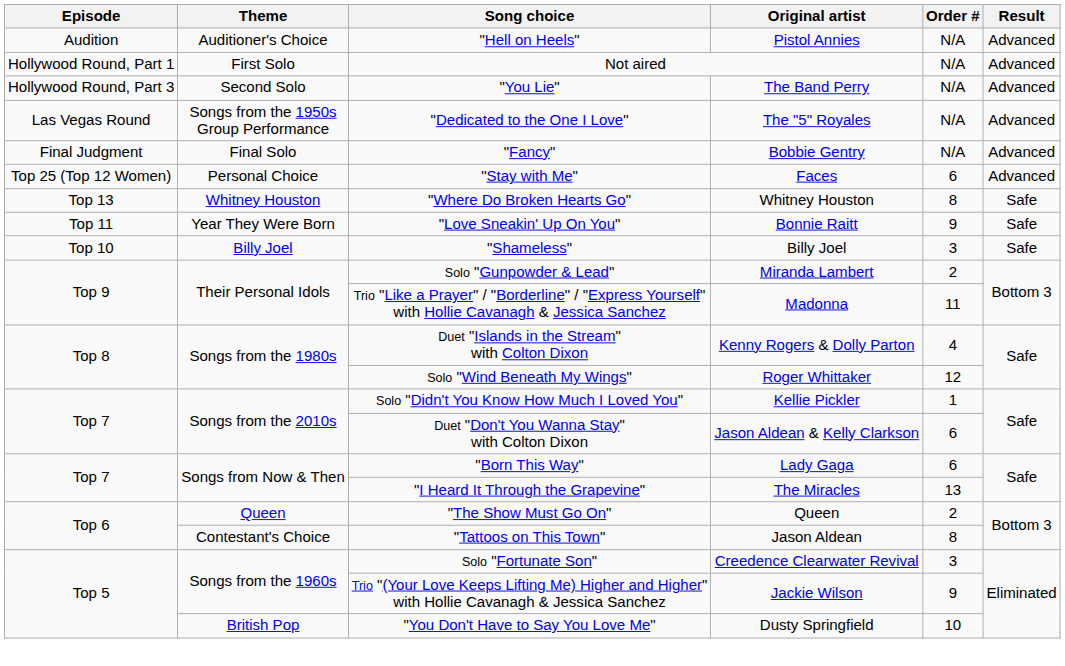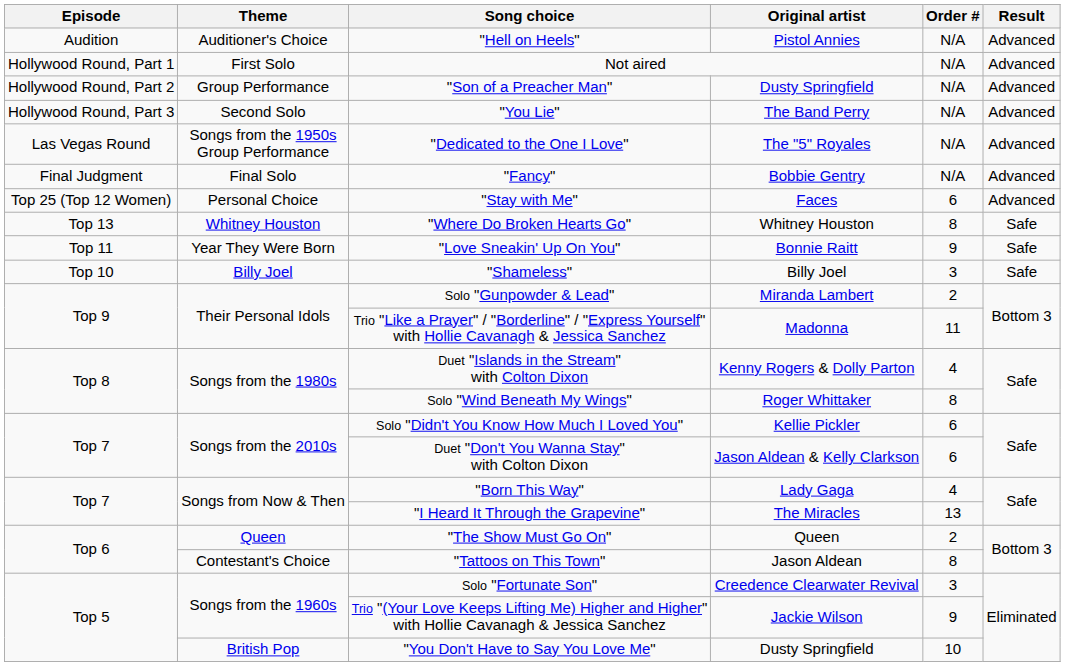 <table class="wikitable" style="text-align: center;">
 <tr>
 <th>Episode</th>
 <th>Theme</th>
 <th>Song choice</th>
 <th>Original artist</th>
 <th>Order #</th>
 <th>Result</th>
 </tr>
 <tr>
 <td>Audition</td>
 <td>Auditioner's Choice</td>
 <td>"<a href='#'>Hell on Heels</a>"</td>
 <td><a href='#'>Pistol Annies</a></td>
 <td>N/A</td>
 <td>Advanced</td>
 </tr>
 <tr>
 <td>Hollywood Round, Part 1</td>
 <td>First Solo</td>
 <td colspan=2>Not aired</td>
+<td>N/A</td>
+<td>Advanced</td>
+</tr>
+<tr>
+<td>Hollywood Round, Part 2</td>
+<td>Group Performance</td>
+<td>"<a href='#'>Son of a Preacher Man</a>"</td>
+<td><a href='#'>Dusty Springfield</a></td>
 <td>N/A</td>
 <td>Advanced</td>
 </tr>
 <tr>
 <td>Hollywood Round, Part 3</td>
 <td>Second Solo</td>
 <td>"<a href='#'>You Lie</a>"</td>
 <td><a href='#'>The Band Perry</a></td>
 <td>N/A</td>
 <td>Advanced</td>
 </tr>
 <tr>
 <td>Las Vegas Round</td>
 <td>Songs from the <a href='#'>1950s</a><br>Group Performance</td>
 <td>"<a href='#'>Dedicated to the One I Love</a>"</td>
 <td><a href='#'>The "5" Royales</a></td>
 <td>N/A</td>
 <td>Advanced</td>
 </tr>
 <tr>
 <td>Final Judgment</td>
 <td>Final Solo</td>
 <td>"<a href='#'>Fancy</a>"</td>
 <td><a href='#'>Bobbie Gentry</a></td>
 <td>N/A</td>
 <td>Advanced</td>
 </tr>
 <tr>
 <td>Top 25 (Top 12 Women)</td>
 <td>Personal Choice</td>
 <td>"<a href='#'>Stay with Me</a>"</td>
 <td><a href='#'>Faces</a></td>
 <td>6</td>
 <td>Advanced</td>
 </tr>
 <tr>
 <td>Top 13</td>
 <td><a href='#'>Whitney Houston</a></td>
 <td>"<a href='#'>Where Do Broken Hearts Go</a>"</td>
 <td>Whitney Houston</td>
 <td>8</td>
 <td>Safe</td>
 </tr>
 <tr>
 <td>Top 11</td>
 <td>Year They Were Born</td>
 <td>"<a href='#'>Love Sneakin' Up On You</a>"</td>
 <td><a href='#'>Bonnie Raitt</a></td>
 <td>9</td>
 <td>Safe</td>
 </tr>
 <tr>
 <td>Top 10</td>
 <td><a href='#'>Billy Joel</a></td>
 <td>"<a href='#'>Shameless</a>"</td>
 <td>Billy Joel</td>
 <td>3</td>
 <td>Safe</td>
 </tr>
 <tr>
 <td rowspan=2>Top 9</td>
 <td rowspan=2>Their Personal Idols</td>
 <td><small>Solo</small> "<a href='#'>Gunpowder & Lead</a>"</td>
 <td><a href='#'>Miranda Lambert</a></td>
 <td>2</td>
 <td rowspan=2>Bottom 3</td>
 </tr>
 <tr>
 <td><small>Trio</small> "<a href='#'>Like a Prayer</a>" / "<a href='#'>Borderline</a>" / "<a href='#'>Express Yourself</a>" <br> with <a href='#'>Hollie Cavanagh</a> & <a href='#'>Jessica Sanchez</a></td>
 <td><a href='#'>Madonna</a></td>
 <td>11</td>
 </tr>
 <tr>
 <td rowspan="2">Top 8</td>
 <td rowspan="2">Songs from the <a href='#'>1980s</a></td>
 <td><small>Duet</small> "<a href='#'>Islands in the Stream</a>"<br>with <a href='#'>Colton Dixon</a></td>
 <td><a href='#'>Kenny Rogers</a> & <a href='#'>Dolly Parton</a></td>
 <td>4</td>
 <td rowspan="2">Safe</td>
 </tr>
 <tr>
 <td><small>Solo</small> "<a href='#'>Wind Beneath My Wings</a>"</td>
 <td><a href='#'>Roger Whittaker</a></td>
-<td>12</td>
+<td>8</td>
 </tr>
 <tr>
 <td rowspan=2>Top 7</td>
 <td rowspan=2>Songs from the <a href='#'>2010s</a></td>
 <td><small>Solo</small> "<a href='#'>Didn't You Know How Much I Loved You</a>"</td>
 <td><a href='#'>Kellie Pickler</a></td>
-<td>1</td>
+<td>6</td>
 <td rowspan=2>Safe</td>
 </tr>
 <tr>
 <td><small>Duet</small> "<a href='#'>Don't You Wanna Stay</a>"<br>with Colton Dixon</td>
 <td><a href='#'>Jason Aldean</a> & <a href='#'>Kelly Clarkson</a></td>
 <td>6</td>
 </tr>
 <tr>
 <td rowspan=2>Top 7</td>
 <td rowspan=2>Songs from Now & Then</td>
 <td>"<a href='#'>Born This Way</a>"</td>
 <td><a href='#'>Lady Gaga</a></td>
-<td>6</td>
+<td>4</td>
 <td rowspan=2>Safe</td>
 </tr>
 <tr>
 <td>"<a href='#'>I Heard It Through the Grapevine</a>"</td>
 <td><a href='#'>The Miracles</a></td>
 <td>13</td>
 </tr>
 <tr>
 <td rowspan=2>Top 6</td>
 <td><a href='#'>Queen</a></td>
 <td>"<a href='#'>The Show Must Go On</a>"</td>
 <td>Queen</td>
 <td>2</td>
 <td rowspan=2>Bottom 3</td>
 </tr>
 <tr>
 <td>Contestant's Choice</td>
 <td>"<a href='#'>Tattoos on This Town</a>"</td>
 <td>Jason Aldean</td>
 <td>8</td>
 </tr>
 <tr>
 <td rowspan=3>Top 5</td>
 <td rowspan=2>Songs from the <a href='#'>1960s</a></td>
 <td><small>Solo</small> "<a href='#'>Fortunate Son</a>"</td>
 <td><a href='#'>Creedence Clearwater Revival</a></td>
 <td>3</td>
 <td rowspan=3>Eliminated</td>
 </tr>
 <tr>
 <td><small><a href='#'>Trio</a></small> "<a href='#'>(Your Love Keeps Lifting Me) Higher and Higher</a>" <br> with Hollie Cavanagh & Jessica Sanchez</td>
 <td><a href='#'>Jackie Wilson</a></td>
 <td>9</td>
 </tr>
 <tr>
 <td><a href='#'>British Pop</a></td>
 <td>"<a href='#'>You Don't Have to Say You Love Me</a>"</td>
 <td>Dusty Springfield</td>
 <td>10</td>
 </tr>
 </table>
